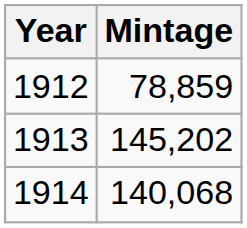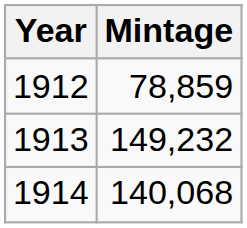 <table class="wikitable" style="text-align:right;">
 <tr>
 <th>Year</th>
 <th>Mintage</th>
 </tr>
 <tr>
 <td>1912</td>
 <td>78,859</td>
 </tr>
 <tr>
 <td>1913</td>
-<td>145,202</td>
+<td>149,232</td>
 </tr>
 <tr>
 <td>1914</td>
 <td>140,068</td>
 </tr>
 </table>
